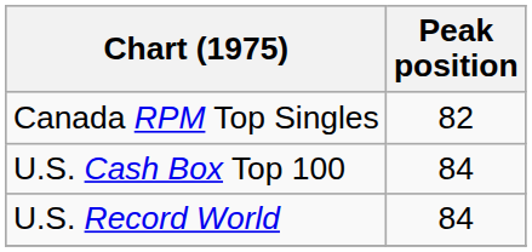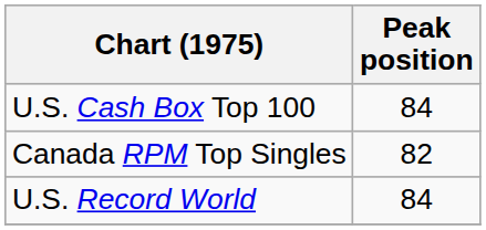 <table class="wikitable">
 <tr>
 <th>Chart (1975)</th>
 <th>Peak<br>position</th>
 </tr>
 <tr>
+<td>U.S. <a href='#'><em>Cash Box</em></a> Top 100</td>
+<td align="center">84</td>
+</tr>
+<tr>
 <td>Canada <em><a href='#'>RPM</a></em> Top Singles</td>
 <td style="text-align:center;">82</td>
-</tr>
-<tr>
-<td>U.S. <a href='#'><em>Cash Box</em></a> Top 100</td>
-<td align="center">84</td>
 </tr>
 <tr>
 <td>U.S. <em><a href='#'>Record World</a></em> </td>
 <td style="text-align:center;">84</td>
 </tr>
 <tr>
 </tr>
 </table>
